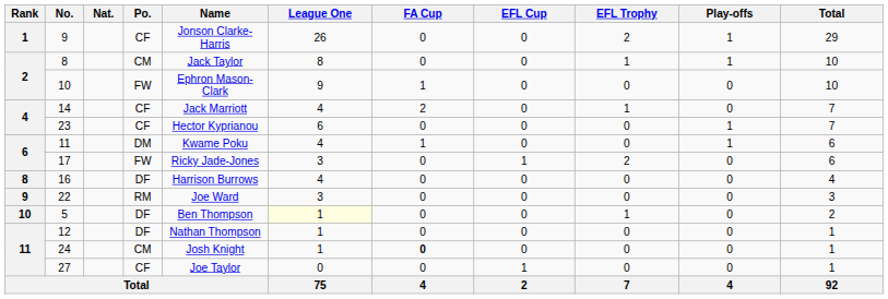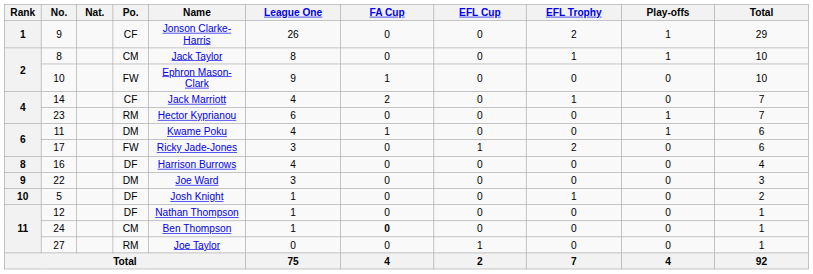 <table class="wikitable" style="text-align:center; font-size:95%; width:95%;">
 <tr>
 <th width=50px>Rank</th>
 <th width=50px>No.</th>
 <th width=50px>Nat.</th>
 <th width=50px>Po.</th>
 <th width=150px>Name</th>
 <th width=150px><a href='#'>League One</a></th>
 <th width=150px><a href='#'>FA Cup</a></th>
 <th width=150px><a href='#'>EFL Cup</a></th>
 <th width=150px><a href='#'>EFL Trophy</a></th>
 <th width=150px>Play-offs</th>
 <th width=150px>Total</th>
 </tr>
 <tr>
 <th rowspan=1>1</th>
 <td>9</td>
 <td></td>
 <td>CF</td>
 <td><a href='#'>Jonson Clarke-Harris</a></td>
 <td>26</td>
 <td>0</td>
 <td>0</td>
 <td>2</td>
 <td>1</td>
 <td>29</td>
 </tr>
 <tr>
 <th rowspan=2>2</th>
 <td>8</td>
 <td></td>
 <td>CM</td>
 <td><a href='#'>Jack Taylor</a></td>
 <td>8</td>
 <td>0</td>
 <td>0</td>
 <td>1</td>
 <td>1</td>
 <td>10</td>
 </tr>
 <tr>
 <td>10</td>
 <td></td>
 <td>FW</td>
 <td><a href='#'>Ephron Mason-Clark</a></td>
 <td>9</td>
 <td>1</td>
 <td>0</td>
 <td>0</td>
 <td>0</td>
 <td>10</td>
 </tr>
 <tr>
 <th rowspan=2>4</th>
 <td>14</td>
 <td></td>
 <td>CF</td>
 <td><a href='#'>Jack Marriott</a></td>
 <td>4</td>
 <td>2</td>
 <td>0</td>
 <td>1</td>
 <td>0</td>
 <td>7</td>
 </tr>
 <tr>
 <td>23</td>
 <td></td>
-<td>CF</td>
+<td>RM</td>
 <td><a href='#'>Hector Kyprianou</a></td>
 <td>6</td>
 <td>0</td>
 <td>0</td>
 <td>0</td>
 <td>1</td>
 <td>7</td>
 </tr>
 <tr>
 <th rowspan=2>6</th>
 <td>11</td>
 <td></td>
 <td>DM</td>
 <td><a href='#'>Kwame Poku</a></td>
 <td>4</td>
 <td>1</td>
 <td>0</td>
 <td>0</td>
 <td>1</td>
 <td>6</td>
 </tr>
 <tr>
 <td>17</td>
 <td></td>
 <td>FW</td>
 <td><a href='#'>Ricky Jade-Jones</a></td>
 <td>3</td>
 <td>0</td>
 <td>1</td>
 <td>2</td>
 <td>0</td>
 <td>6</td>
 </tr>
 <tr>
 <th rowspan=1>8</th>
 <td>16</td>
 <td></td>
 <td>DF</td>
 <td><a href='#'>Harrison Burrows</a></td>
 <td>4</td>
 <td>0</td>
 <td>0</td>
 <td>0</td>
 <td>0</td>
 <td>4</td>
 </tr>
 <tr>
 <th rowspan=1>9</th>
 <td>22</td>
 <td></td>
-<td>RM</td>
+<td>DM</td>
 <td><a href='#'>Joe Ward</a></td>
 <td>3</td>
 <td>0</td>
 <td>0</td>
 <td>0</td>
 <td>0</td>
 <td>3</td>
 </tr>
 <tr>
 <th rowspan=1>10</th>
 <td>5</td>
 <td></td>
 <td>DF</td>
-<td><a href='#'>Ben Thompson</a></td>
-<td style="background: lightyellow;">1</td>
+<td><a href='#'>Josh Knight</a></td>
+<td>1</td>
 <td>0</td>
 <td>0</td>
 <td>1</td>
 <td>0</td>
 <td>2</td>
 </tr>
 <tr>
 <th rowspan=3>11</th>
 <td>12</td>
 <td></td>
 <td>DF</td>
 <td><a href='#'>Nathan Thompson</a></td>
 <td>1</td>
 <td>0</td>
 <td>0</td>
 <td>0</td>
 <td>0</td>
 <td>1</td>
 </tr>
 <tr>
 <td>24</td>
 <td></td>
 <td>CM</td>
-<td><a href='#'>Josh Knight</a></td>
+<td><a href='#'>Ben Thompson</a></td>
 <td>1</td>
 <td><strong>0</strong></td>
 <td>0</td>
 <td>0</td>
 <td>0</td>
 <td>1</td>
 </tr>
 <tr>
 <td>27</td>
 <td></td>
-<td>CF</td>
+<td>RM</td>
 <td><a href='#'>Joe Taylor</a></td>
 <td>0</td>
 <td>0</td>
 <td>1</td>
 <td>0</td>
 <td>0</td>
 <td>1</td>
 </tr>
 <tr>
 <th colspan=5>Total</th>
 <th>75</th>
 <th>4</th>
 <th>2</th>
 <th>7</th>
 <th>4</th>
 <th>92</th>
 </tr>
 </table>
